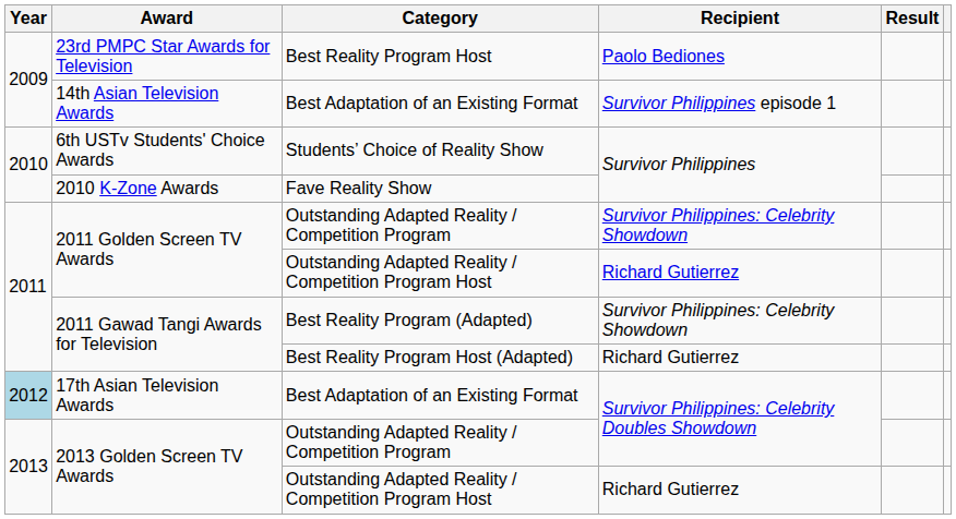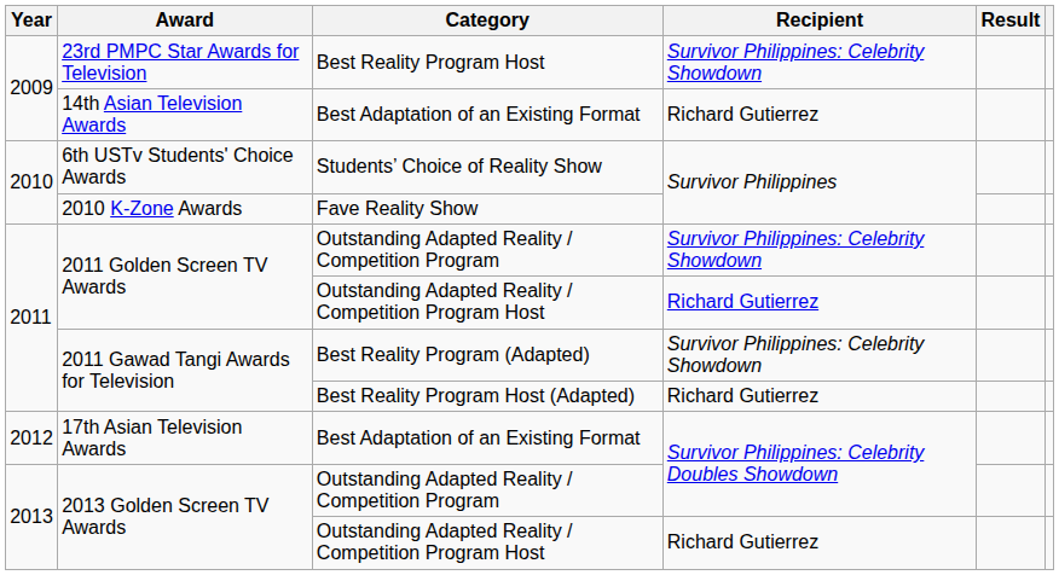 <table class="wikitable">
 <tr>
 <th>Year</th>
 <th>Award</th>
 <th>Category</th>
 <th>Recipient</th>
 <th>Result</th>
 <th></th>
 </tr>
 <tr>
 <td rowspan=2>2009</td>
 <td><a href='#'>23rd PMPC Star Awards for Television</a></td>
 <td>Best Reality Program Host</td>
-<td><a href='#'>Paolo Bediones</a></td>
+<td><em><a href='#'>Survivor Philippines: Celebrity Showdown</a></em></td>
 <td></td>
 <td></td>
 </tr>
 <tr>
 <td>14th <a href='#'>Asian Television Awards</a></td>
 <td>Best Adaptation of an Existing Format</td>
-<td><em><a href='#'>Survivor Philippines</a></em> episode 1</td>
+<td>Richard Gutierrez</td>
 <td></td>
 <td></td>
 </tr>
 <tr>
 <td rowspan=2>2010</td>
 <td>6th USTv Students' Choice Awards</td>
 <td>Students’ Choice of Reality Show</td>
 <td rowspan=2><em>Survivor Philippines</em></td>
 <td></td>
 <td></td>
 </tr>
 <tr>
 <td>2010 <a href='#'>K-Zone</a> Awards</td>
 <td>Fave Reality Show</td>
 <td></td>
 <td></td>
 </tr>
 <tr>
 <td rowspan=4>2011</td>
 <td rowspan=2>2011 Golden Screen TV Awards</td>
 <td>Outstanding Adapted Reality / Competition Program</td>
 <td><em><a href='#'>Survivor Philippines: Celebrity Showdown</a></em></td>
 <td></td>
 <td></td>
 </tr>
 <tr>
 <td>Outstanding Adapted Reality / Competition Program Host</td>
 <td><a href='#'>Richard Gutierrez</a></td>
 <td></td>
 <td></td>
 </tr>
 <tr>
 <td rowspan=2>2011 Gawad Tangi Awards for Television</td>
 <td>Best Reality Program (Adapted)</td>
 <td><em>Survivor Philippines: Celebrity Showdown</em></td>
 <td></td>
 <td></td>
 </tr>
 <tr>
 <td>Best Reality Program Host (Adapted)</td>
 <td>Richard Gutierrez</td>
 <td></td>
 <td></td>
 </tr>
 <tr>
-<td style="background: lightblue;">2012</td>
+<td>2012</td>
 <td>17th Asian Television Awards</td>
 <td>Best Adaptation of an Existing Format</td>
 <td rowspan=2><em><a href='#'>Survivor Philippines: Celebrity Doubles Showdown</a></em></td>
 <td></td>
 <td></td>
 </tr>
 <tr>
 <td rowspan=2>2013</td>
 <td rowspan=2>2013 Golden Screen TV Awards</td>
 <td>Outstanding Adapted Reality / Competition Program</td>
 <td></td>
 <td></td>
 </tr>
 <tr>
 <td>Outstanding Adapted Reality / Competition Program Host</td>
 <td>Richard Gutierrez</td>
 <td></td>
 <td></td>
 </tr>
 </table>
